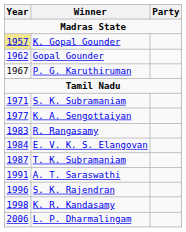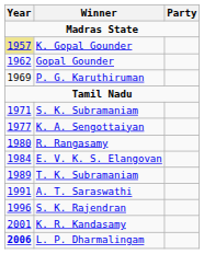 <table class="wikitable sortable">
 <tr>
 <th>Year</th>
 <th>Winner</th>
 <th colspan="2">Party</th>
 </tr>
 <tr>
 <td style="text-align: center;" colspan="4"><strong>Madras State</strong></td>
 </tr>
 <tr>
 <td style="background: khaki;"><a href='#'>1957</a></td>
 <td><a href='#'>K. Gopal Gounder</a></td>
 <td></td>
 </tr>
 <tr>
 <td><a href='#'>1962</a></td>
 <td><a href='#'>Gopal Gounder</a></td>
 <td></td>
 </tr>
 <tr>
-<td>1967</td>
+<td>1969</td>
 <td><a href='#'>P. G. Karuthiruman</a></td>
 <td></td>
 </tr>
 <tr>
 <td style="text-align: center;" colspan="4"><strong>Tamil Nadu</strong></td>
 </tr>
 <tr>
 <td><a href='#'>1971</a></td>
 <td><a href='#'>S. K. Subramaniam</a></td>
 <td></td>
 </tr>
 <tr>
 <td><a href='#'>1977</a></td>
 <td><a href='#'>K. A. Sengottaiyan</a></td>
 <td></td>
 </tr>
 <tr>
-<td><a href='#'>1983</a></td>
+<td><a href='#'>1980</a></td>
 <td><a href='#'>R. Rangasamy</a></td>
 <td></td>
 </tr>
 <tr>
 <td><a href='#'>1984</a></td>
 <td><a href='#'>E. V. K. S. Elangovan</a></td>
 <td></td>
 </tr>
 <tr>
-<td><a href='#'>1987</a></td>
+<td><a href='#'>1989</a></td>
 <td><a href='#'>T. K. Subramaniam</a></td>
 <td></td>
 </tr>
 <tr>
 <td><a href='#'>1991</a></td>
 <td><a href='#'>A. T. Saraswathi</a></td>
 <td></td>
 </tr>
 <tr>
 <td><a href='#'>1996</a></td>
 <td><a href='#'>S. K. Rajendran</a></td>
 <td></td>
 </tr>
 <tr>
-<td><a href='#'>1998</a></td>
+<td><a href='#'>2001</a></td>
 <td><a href='#'>K. R. Kandasamy</a></td>
 <td></td>
 </tr>
 <tr>
-<td><a href='#'>2006</a></td>
+<td><strong><a href='#'>2006</a></strong></td>
 <td><a href='#'>L. P. Dharmalingam</a></td>
 <td></td>
 </tr>
 </table>
